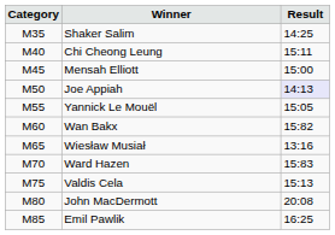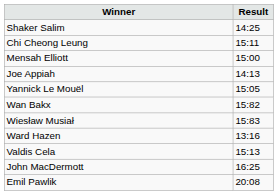 <table class="wikitable" width=35%>
 <tr>
-<td width=15% align="center" bgcolor=#E3E7E6><strong>Category</strong></td>
 <td align="center" bgcolor=#E3E7E6> <strong>Winner</strong></td>
 <td width=15% align="center" bgcolor=#E3E7E6><strong>Result</strong></td>
 </tr>
 <tr>
-<td align="center">M35</td>
 <td> Shaker Salim</td>
 <td>14:25</td>
 </tr>
 <tr>
-<td align="center">M40</td>
 <td> Chi Cheong Leung</td>
 <td>15:11</td>
 </tr>
 <tr>
-<td align="center">M45</td>
 <td> Mensah Elliott</td>
 <td>15:00</td>
 </tr>
 <tr>
-<td align="center">M50</td>
 <td> Joe Appiah</td>
-<td style="background: lavender;">14:13</td>
+<td>14:13</td>
 </tr>
 <tr>
-<td align="center">M55</td>
 <td> Yannick Le Mouël</td>
 <td>15:05</td>
 </tr>
 <tr>
-<td align="center">M60</td>
 <td> Wan Bakx</td>
 <td>15:82</td>
 </tr>
 <tr>
-<td align="center">M65</td>
 <td> Wiesław Musiał</td>
+<td>15:83</td>
+</tr>
+<tr>
+<td> Ward Hazen</td>
 <td>13:16</td>
 </tr>
 <tr>
-<td align="center">M70</td>
-<td> Ward Hazen</td>
-<td>15:83</td>
-</tr>
-<tr>
-<td align="center">M75</td>
 <td> Valdis Cela</td>
 <td>15:13</td>
 </tr>
 <tr>
-<td align="center">M80</td>
 <td> John MacDermott</td>
+<td>16:25</td>
+</tr>
+<tr>
+<td> Emil Pawlik</td>
 <td>20:08</td>
 </tr>
-<tr>
-<td align="center">M85</td>
-<td> Emil Pawlik</td>
-<td>16:25</td>
-</tr>
 </table>
